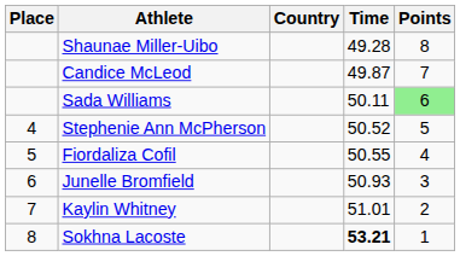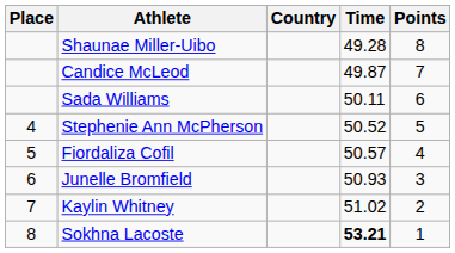 <table class="wikitable">
 <tr>
 <th>Place</th>
 <th>Athlete</th>
 <th>Country</th>
 <th>Time</th>
 <th>Points</th>
 </tr>
 <tr>
 <td align=center></td>
 <td><a href='#'>Shaunae Miller-Uibo</a></td>
 <td></td>
 <td>49.28</td>
 <td align=center>8</td>
 </tr>
 <tr>
 <td align=center></td>
 <td><a href='#'>Candice McLeod</a></td>
 <td></td>
 <td>49.87</td>
 <td align=center>7</td>
 </tr>
 <tr>
 <td align=center></td>
 <td><a href='#'>Sada Williams</a></td>
 <td></td>
 <td>50.11</td>
-<td align=center style="background: lightgreen;">6</td>
+<td align=center>6</td>
 </tr>
 <tr>
 <td align=center>4</td>
 <td><a href='#'>Stephenie Ann McPherson</a></td>
 <td></td>
 <td>50.52</td>
 <td align=center>5</td>
 </tr>
 <tr>
 <td align=center>5</td>
 <td><a href='#'>Fiordaliza Cofil</a></td>
 <td></td>
-<td>50.55</td>
+<td>50.57</td>
 <td align=center>4</td>
 </tr>
 <tr>
 <td align=center>6</td>
 <td><a href='#'>Junelle Bromfield</a></td>
 <td></td>
 <td>50.93</td>
 <td align=center>3</td>
 </tr>
 <tr>
 <td align=center>7</td>
 <td><a href='#'>Kaylin Whitney</a></td>
 <td></td>
-<td>51.01</td>
+<td>51.02</td>
 <td align=center>2</td>
 </tr>
 <tr>
 <td align=center>8</td>
 <td><a href='#'>Sokhna Lacoste</a></td>
 <td></td>
 <td><strong>53.21</strong></td>
 <td align=center>1</td>
 </tr>
 </table>
